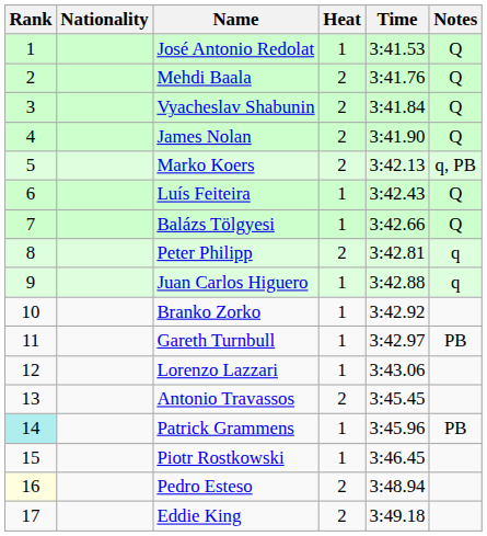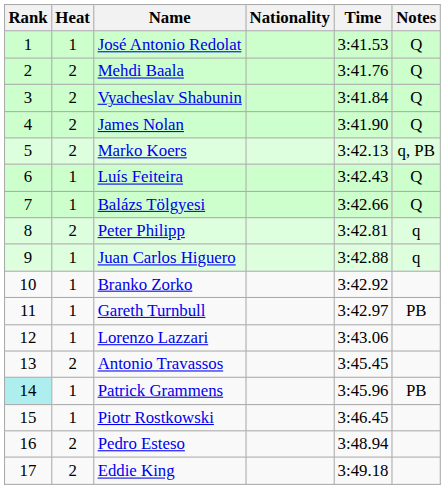 <table class="wikitable sortable" style="text-align:center">
 <tr>
 <th>Rank</th>
+<th>Heat</th>
+<th>Name</th>
 <th>Nationality</th>
-<th>Name</th>
-<th>Heat</th>
 <th>Time</th>
 <th>Notes</th>
 </tr>
 <tr bgcolor=ccffcc>
 <td>1</td>
+<td>1</td>
+<td align="left"><a href='#'>José Antonio Redolat</a></td>
 <td align=left></td>
-<td align="left"><a href='#'>José Antonio Redolat</a></td>
-<td>1</td>
 <td>3:41.53</td>
 <td>Q</td>
 </tr>
 <tr bgcolor=ccffcc>
 <td>2</td>
+<td>2</td>
+<td align="left"><a href='#'>Mehdi Baala</a></td>
 <td align=left></td>
-<td align="left"><a href='#'>Mehdi Baala</a></td>
-<td>2</td>
 <td>3:41.76</td>
 <td>Q</td>
 </tr>
 <tr bgcolor=ccffcc>
 <td>3</td>
+<td>2</td>
+<td align="left"><a href='#'>Vyacheslav Shabunin</a></td>
 <td align=left></td>
-<td align="left"><a href='#'>Vyacheslav Shabunin</a></td>
-<td>2</td>
 <td>3:41.84</td>
 <td>Q</td>
 </tr>
 <tr bgcolor=ccffcc>
 <td>4</td>
+<td>2</td>
+<td align="left"><a href='#'>James Nolan</a></td>
 <td align=left></td>
-<td align="left"><a href='#'>James Nolan</a></td>
-<td>2</td>
 <td>3:41.90</td>
 <td>Q</td>
 </tr>
 <tr bgcolor=ddffdd>
 <td>5</td>
+<td>2</td>
+<td align="left"><a href='#'>Marko Koers</a></td>
 <td align=left></td>
-<td align="left"><a href='#'>Marko Koers</a></td>
-<td>2</td>
 <td>3:42.13</td>
 <td>q, PB</td>
 </tr>
 <tr bgcolor=ccffcc>
 <td>6</td>
+<td>1</td>
+<td align="left"><a href='#'>Luís Feiteira</a></td>
 <td align=left></td>
-<td align="left"><a href='#'>Luís Feiteira</a></td>
-<td>1</td>
 <td>3:42.43</td>
 <td>Q</td>
 </tr>
 <tr bgcolor=ccffcc>
 <td>7</td>
+<td>1</td>
+<td align="left"><a href='#'>Balázs Tölgyesi</a></td>
 <td align=left></td>
-<td align="left"><a href='#'>Balázs Tölgyesi</a></td>
-<td>1</td>
 <td>3:42.66</td>
 <td>Q</td>
 </tr>
 <tr bgcolor=ddffdd>
 <td>8</td>
+<td>2</td>
+<td align="left"><a href='#'>Peter Philipp</a></td>
 <td align=left></td>
-<td align="left"><a href='#'>Peter Philipp</a></td>
-<td>2</td>
 <td>3:42.81</td>
 <td>q</td>
 </tr>
 <tr bgcolor=ddffdd>
 <td>9</td>
+<td>1</td>
+<td align="left"><a href='#'>Juan Carlos Higuero</a></td>
 <td align=left></td>
-<td align="left"><a href='#'>Juan Carlos Higuero</a></td>
-<td>1</td>
 <td>3:42.88</td>
 <td>q</td>
 </tr>
 <tr>
 <td>10</td>
+<td>1</td>
+<td align="left"><a href='#'>Branko Zorko</a></td>
 <td align=left></td>
-<td align="left"><a href='#'>Branko Zorko</a></td>
-<td>1</td>
 <td>3:42.92</td>
 <td></td>
 </tr>
 <tr>
 <td>11</td>
+<td>1</td>
+<td align="left"><a href='#'>Gareth Turnbull</a></td>
 <td align=left></td>
-<td align="left"><a href='#'>Gareth Turnbull</a></td>
-<td>1</td>
 <td>3:42.97</td>
 <td>PB</td>
 </tr>
 <tr>
 <td>12</td>
+<td>1</td>
+<td align="left"><a href='#'>Lorenzo Lazzari</a></td>
 <td align=left></td>
-<td align="left"><a href='#'>Lorenzo Lazzari</a></td>
-<td>1</td>
 <td>3:43.06</td>
 <td></td>
 </tr>
 <tr>
 <td>13</td>
+<td>2</td>
+<td align="left"><a href='#'>Antonio Travassos</a></td>
 <td align=left></td>
-<td align="left"><a href='#'>Antonio Travassos</a></td>
-<td>2</td>
 <td>3:45.45</td>
 <td></td>
 </tr>
 <tr>
 <td style="background: paleturquoise;">14</td>
+<td>1</td>
+<td align="left"><a href='#'>Patrick Grammens</a></td>
 <td align=left></td>
-<td align="left"><a href='#'>Patrick Grammens</a></td>
-<td>1</td>
 <td>3:45.96</td>
 <td>PB</td>
 </tr>
 <tr>
 <td>15</td>
+<td>1</td>
+<td align="left"><a href='#'>Piotr Rostkowski</a></td>
 <td align=left></td>
-<td align="left"><a href='#'>Piotr Rostkowski</a></td>
-<td>1</td>
 <td>3:46.45</td>
 <td></td>
 </tr>
 <tr>
-<td style="background: lightyellow;">16</td>
+<td>16</td>
+<td>2</td>
+<td align="left"><a href='#'>Pedro Esteso</a></td>
 <td align=left></td>
-<td align="left"><a href='#'>Pedro Esteso</a></td>
-<td>2</td>
 <td>3:48.94</td>
 <td></td>
 </tr>
 <tr>
 <td>17</td>
+<td>2</td>
+<td align="left"><a href='#'>Eddie King</a></td>
 <td align=left></td>
-<td align="left"><a href='#'>Eddie King</a></td>
-<td>2</td>
 <td>3:49.18</td>
 <td></td>
 </tr>
 </table>
